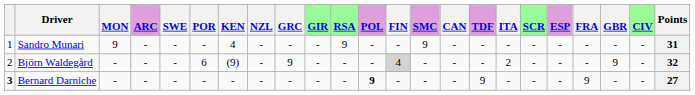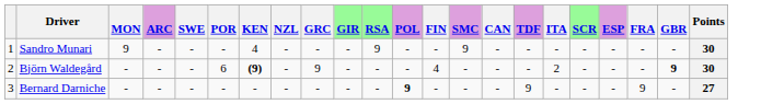 <table class="wikitable" style="font-size: 85%; text-align: center;">
 <tr>
 <th colspan=1></th>
 <th colspan=1>Driver</th>
 <th colspan=1><br><a href='#'>MON</a></th>
 <th colspan=1 style="background:plum"><br><a href='#'>ARC</a></th>
 <th colspan=1><br><a href='#'>SWE</a></th>
 <th colspan=1><br><a href='#'>POR</a></th>
 <th colspan=1><br><a href='#'>KEN</a></th>
 <th colspan=1><br><a href='#'>NZL</a></th>
 <th colspan=1><br><a href='#'>GRC</a></th>
 <th colspan=1 style="background:palegreen"><br><a href='#'>GIR</a></th>
 <th colspan=1 style="background:palegreen"><br><a href='#'>RSA</a></th>
 <th colspan=1 style="background:plum"><br><a href='#'>POL</a></th>
 <th colspan=1><br><a href='#'>FIN</a></th>
 <th colspan=1 style="background:plum"><br><a href='#'>SMC</a></th>
 <th colspan=1><br><a href='#'>CAN</a></th>
 <th colspan=1 style="background:plum"><br><a href='#'>TDF</a></th>
 <th colspan=1><br><a href='#'>ITA</a></th>
 <th colspan=1 style="background:palegreen"><br><a href='#'>SCR</a></th>
 <th colspan=1 style="background:plum"><br><a href='#'>ESP</a></th>
 <th colspan=1><br><a href='#'>FRA</a></th>
 <th colspan=1><br><a href='#'>GBR</a></th>
-<th colspan=1 style="background:palegreen"><br><a href='#'>CIV</a></th>
 <th colspan=1>Points</th>
 </tr>
 <tr>
 <td>1</td>
 <td align=left> <a href='#'>Sandro Munari</a></td>
 <td>9</td>
 <td>-</td>
 <td>-</td>
 <td>-</td>
 <td>4</td>
 <td>-</td>
 <td>-</td>
 <td>-</td>
 <td>9</td>
 <td>-</td>
 <td>-</td>
 <td>9</td>
 <td>-</td>
 <td>-</td>
 <td>-</td>
 <td>-</td>
 <td>-</td>
 <td>-</td>
 <td>-</td>
-<td>-</td>
-<th>31</th>
+<th>30</th>
 </tr>
 <tr>
 <td>2</td>
 <td align=left> <a href='#'>Björn Waldegård</a></td>
 <td>-</td>
 <td>-</td>
 <td>-</td>
 <td>6</td>
-<td>(9)</td>
+<td><strong>(9)</strong></td>
 <td>-</td>
 <td>9</td>
 <td>-</td>
 <td>-</td>
 <td>-</td>
-<td style="background: lightgrey;">4</td>
+<td>4</td>
 <td>-</td>
 <td>-</td>
 <td>-</td>
 <td>2</td>
 <td>-</td>
 <td>-</td>
 <td>-</td>
-<td>9</td>
-<td>-</td>
-<th>32</th>
+<td><strong>9</strong></td>
+<th>30</th>
 </tr>
 <tr>
-<td><strong>3</strong></td>
+<td>3</td>
 <td align=left> <a href='#'>Bernard Darniche</a></td>
 <td>-</td>
 <td>-</td>
 <td>-</td>
 <td>-</td>
 <td>-</td>
 <td>-</td>
 <td>-</td>
 <td>-</td>
 <td>-</td>
 <td><strong>9</strong></td>
 <td>-</td>
 <td>-</td>
 <td>-</td>
 <td>9</td>
 <td>-</td>
 <td>-</td>
 <td>-</td>
 <td>9</td>
 <td>-</td>
-<td>-</td>
 <th>27</th>
 </tr>
 </table>
